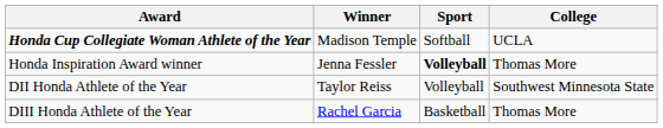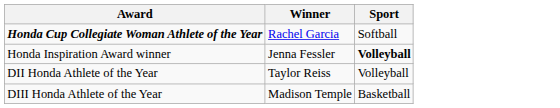 <table class="wikitable">
 <tr>
 <th>Award</th>
 <th>Winner</th>
 <th>Sport</th>
-<th>College</th>
 </tr>
 <tr>
 <td><strong><em>Honda Cup<strong> Collegiate Woman Athlete of the Year<em></td>
-<td>Madison Temple</td>
+<td><a href='#'>Rachel Garcia</a></td>
 <td>Softball</td>
-<td>UCLA</td>
 </tr>
 <tr>
 <td></em>Honda Inspiration Award winner<em></td>
 <td>Jenna Fessler</td>
 <td><strong>Volleyball</strong></td>
-<td>Thomas More</td>
 </tr>
 <tr>
 <td></em>DII Honda Athlete of the Year<em></td>
 <td>Taylor Reiss</td>
 <td>Volleyball</td>
-<td>Southwest Minnesota State</td>
 </tr>
 <tr>
 <td></em>DIII Honda Athlete of the Year<em></td>
-<td><a href='#'>Rachel Garcia</a></td>
+<td>Madison Temple</td>
 <td>Basketball</td>
-<td>Thomas More</td>
 </tr>
 </table>
